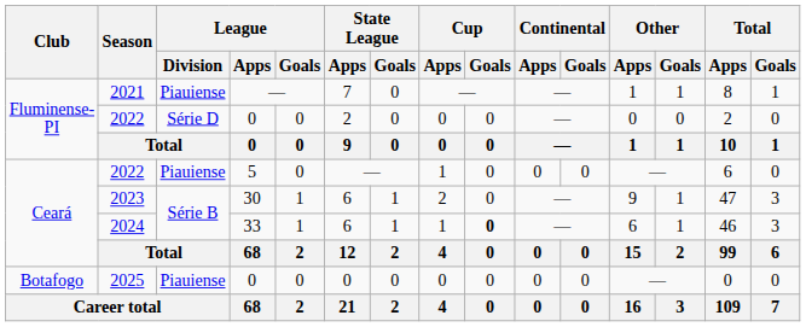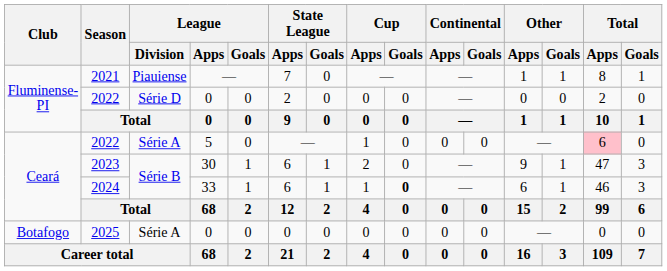 <table class="wikitable" style="text-align: center;">
 <tr>
 <th rowspan="2">Club</th>
 <th rowspan="2">Season</th>
 <th colspan="3">League</th>
 <th colspan="2">State League</th>
 <th colspan="2">Cup</th>
 <th colspan="2">Continental</th>
 <th colspan="2">Other</th>
 <th colspan="2">Total</th>
 </tr>
 <tr>
 <th>Division</th>
 <th>Apps</th>
 <th>Goals</th>
 <th>Apps</th>
 <th>Goals</th>
 <th>Apps</th>
 <th>Goals</th>
 <th>Apps</th>
 <th>Goals</th>
 <th>Apps</th>
 <th>Goals</th>
 <th>Apps</th>
 <th>Goals</th>
 </tr>
 <tr>
 <td rowspan="3" valign="center"><a href='#'>Fluminense-PI</a></td>
 <td><a href='#'>2021</a></td>
 <td><a href='#'>Piauiense</a></td>
 <td colspan="2">—</td>
 <td>7</td>
 <td>0</td>
 <td colspan="2">—</td>
 <td colspan="2">—</td>
 <td>1</td>
 <td>1</td>
 <td>8</td>
 <td>1</td>
 </tr>
 <tr>
 <td><a href='#'>2022</a></td>
 <td><a href='#'>Série D</a></td>
 <td>0</td>
 <td>0</td>
 <td>2</td>
 <td>0</td>
 <td>0</td>
 <td>0</td>
 <td colspan="2">—</td>
 <td>0</td>
 <td>0</td>
 <td>2</td>
 <td>0</td>
 </tr>
 <tr>
 <th colspan="2">Total</th>
 <th>0</th>
 <th>0</th>
 <th>9</th>
 <th>0</th>
 <th>0</th>
 <th>0</th>
 <th colspan="2">—</th>
 <th>1</th>
 <th>1</th>
 <th>10</th>
 <th>1</th>
 </tr>
 <tr>
 <td rowspan="4" valign="center"><a href='#'>Ceará</a></td>
 <td><a href='#'>2022</a></td>
-<td><a href='#'>Piauiense</a></td>
+<td><a href='#'>Série A</a></td>
 <td>5</td>
 <td>0</td>
 <td colspan="2">—</td>
 <td>1</td>
 <td>0</td>
 <td>0</td>
 <td>0</td>
 <td colspan="2">—</td>
-<td>6</td>
+<td style="background: pink;">6</td>
 <td>0</td>
 </tr>
 <tr>
 <td><a href='#'>2023</a></td>
 <td rowspan="2"><a href='#'>Série B</a></td>
 <td>30</td>
 <td>1</td>
 <td>6</td>
 <td>1</td>
 <td>2</td>
 <td>0</td>
 <td colspan="2">—</td>
 <td>9</td>
 <td>1</td>
 <td>47</td>
 <td>3</td>
 </tr>
 <tr>
 <td><a href='#'>2024</a></td>
 <td>33</td>
 <td>1</td>
 <td>6</td>
 <td>1</td>
 <td>1</td>
 <td><strong>0</strong></td>
 <td colspan="2">—</td>
 <td>6</td>
 <td>1</td>
 <td>46</td>
 <td>3</td>
 </tr>
 <tr>
 <th colspan="2">Total</th>
 <th>68</th>
 <th>2</th>
 <th>12</th>
 <th>2</th>
 <th>4</th>
 <th>0</th>
 <th>0</th>
 <th>0</th>
 <th>15</th>
 <th>2</th>
 <th>99</th>
 <th>6</th>
 </tr>
 <tr>
 <td valign="center"><a href='#'>Botafogo</a></td>
 <td><a href='#'>2025</a></td>
-<td><a href='#'>Piauiense</a></td>
+<td>Série A</td>
 <td>0</td>
 <td>0</td>
 <td>0</td>
 <td>0</td>
 <td>0</td>
 <td>0</td>
 <td>0</td>
 <td>0</td>
 <td colspan="2">—</td>
 <td>0</td>
 <td>0</td>
 </tr>
 <tr>
 <th colspan="3"><strong>Career total</strong></th>
 <th>68</th>
 <th>2</th>
 <th>21</th>
 <th>2</th>
 <th>4</th>
 <th>0</th>
 <th>0</th>
 <th>0</th>
 <th>16</th>
 <th>3</th>
 <th>109</th>
 <th>7</th>
 </tr>
 </table>
